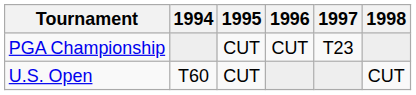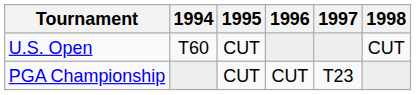 <table class="wikitable" style="font-size:95%;text-align:center;">
 <tr>
 <th>Tournament</th>
 <th>1994</th>
 <th>1995</th>
 <th>1996</th>
 <th>1997</th>
 <th>1998</th>
 </tr>
 <tr>
+<td align=left><a href='#'>U.S. Open</a></td>
+<td>T60</td>
+<td>CUT</td>
+<td style="background:#eeeeee;"></td>
+<td style="background:#eeeeee;"></td>
+<td>CUT</td>
+</tr>
+<tr>
 <td align=left><a href='#'>PGA Championship</a></td>
 <td style="background:#eeeeee;"></td>
 <td>CUT</td>
 <td>CUT</td>
 <td>T23</td>
 <td style="background:#eeeeee;"></td>
 </tr>
-<tr>
-<td align=left><a href='#'>U.S. Open</a></td>
-<td>T60</td>
-<td>CUT</td>
-<td style="background:#eeeeee;"></td>
-<td style="background:#eeeeee;"></td>
-<td>CUT</td>
-</tr>
 </table>
